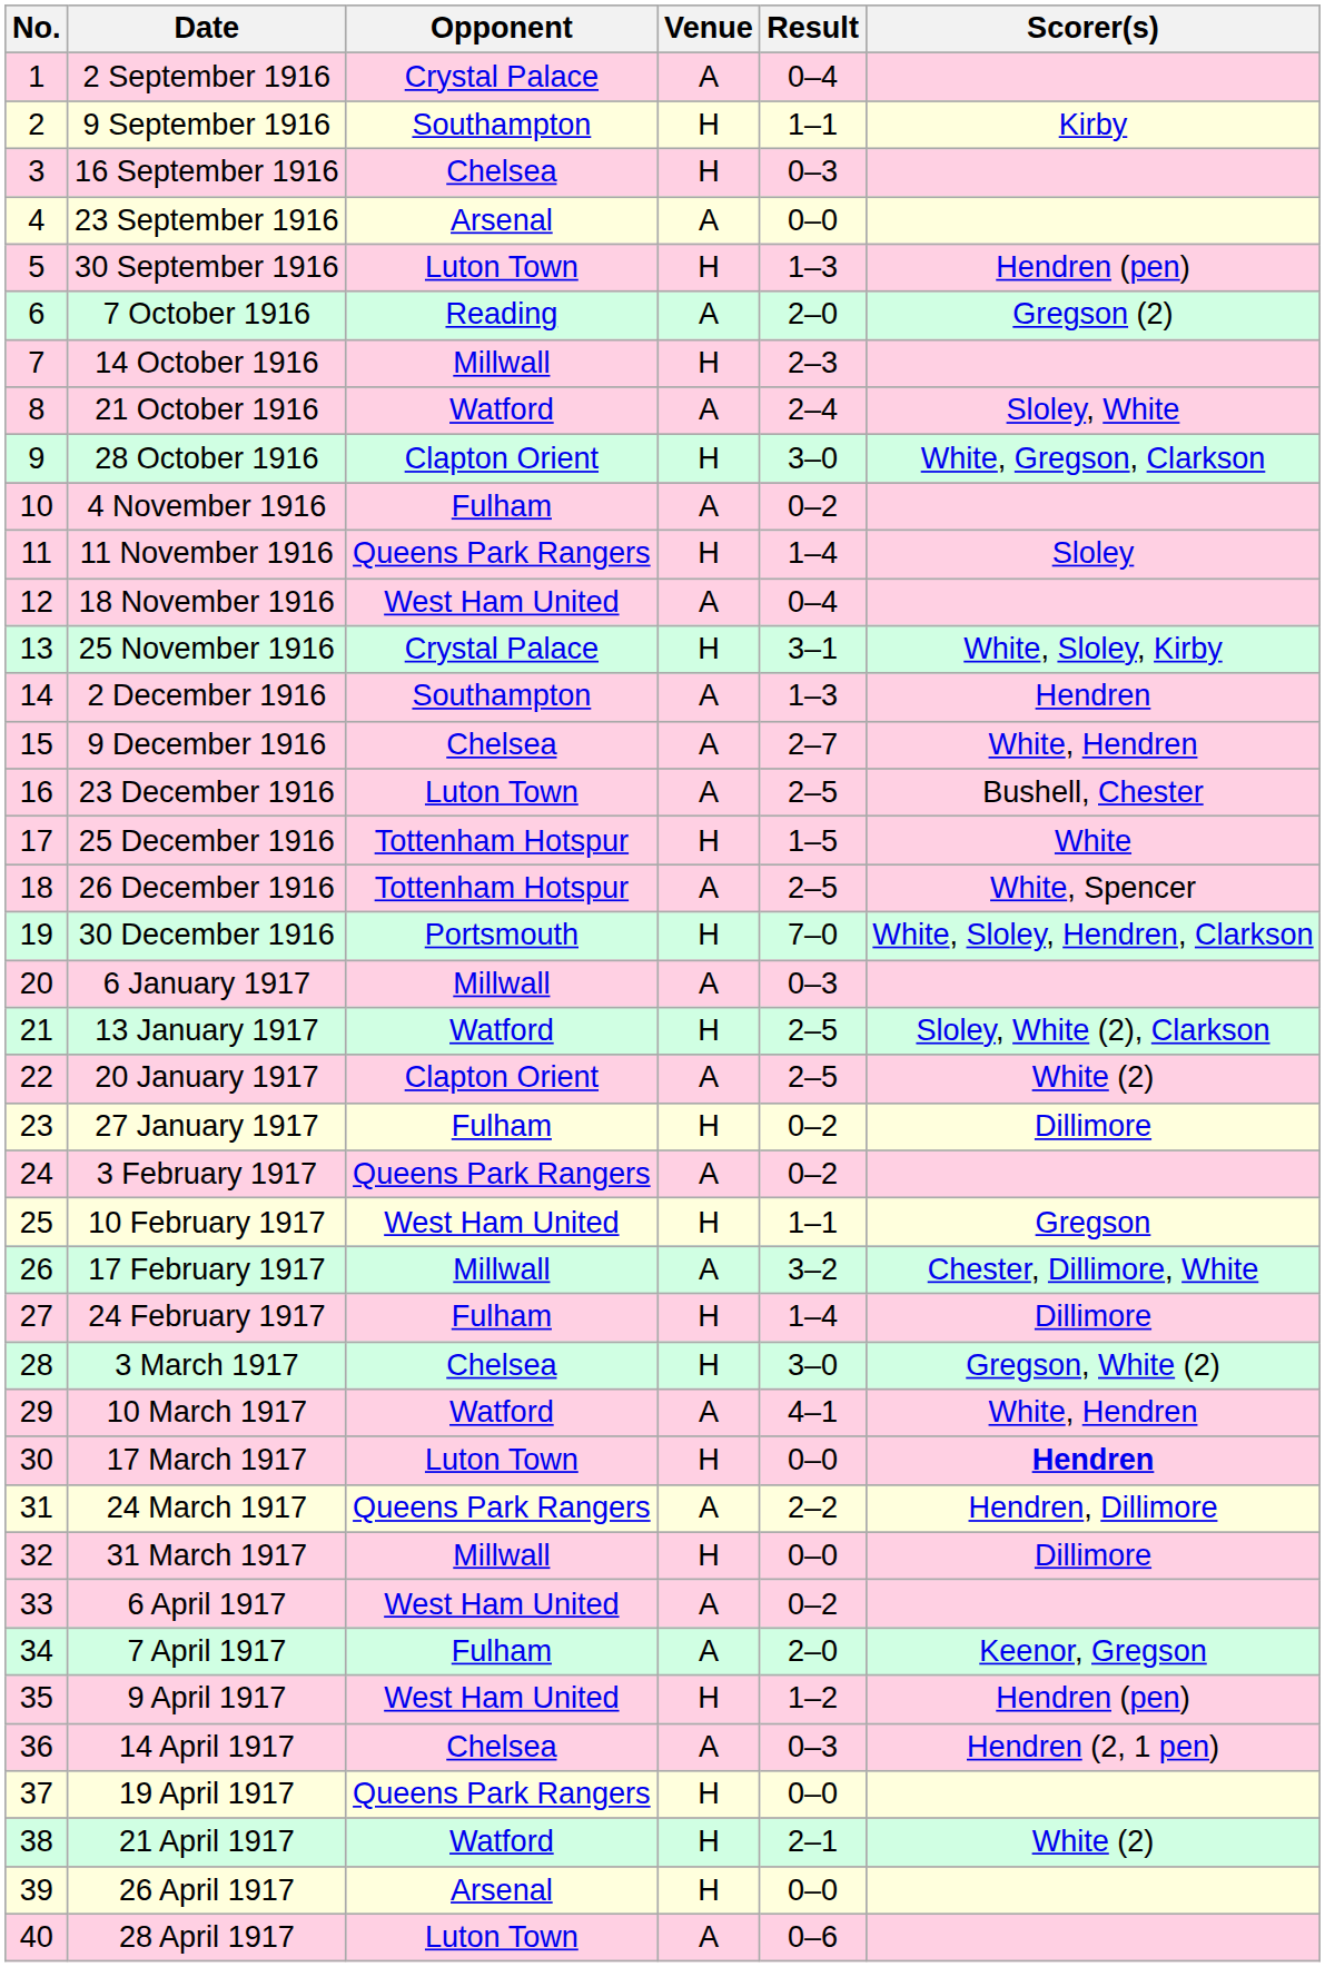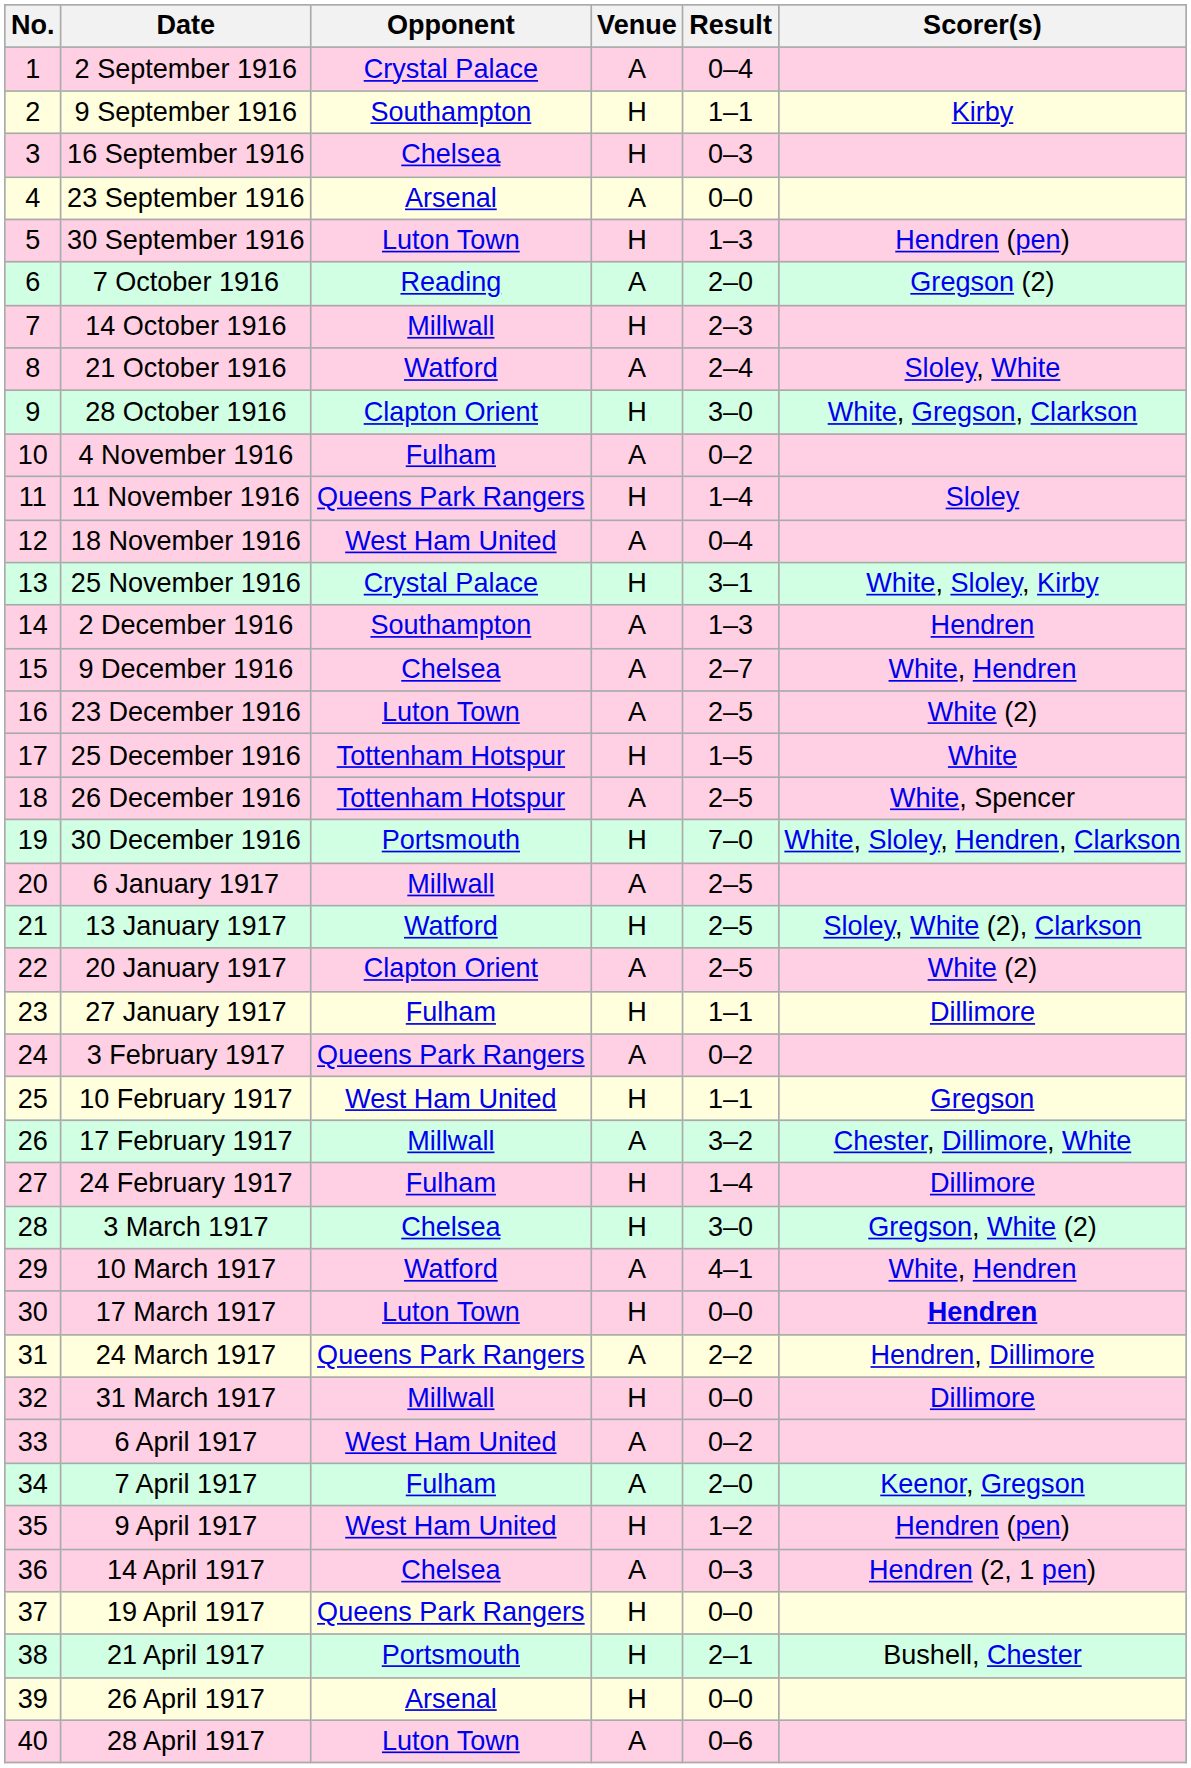 <table class="wikitable sortable" style="text-align:center;">
 <tr>
 <th>No.</th>
 <th>Date</th>
 <th>Opponent</th>
 <th>Venue</th>
 <th>Result</th>
 <th>Scorer(s)</th>
 </tr>
 <tr style="background:#ffd0e3;">
 <td>1</td>
 <td>2 September 1916</td>
 <td><a href='#'>Crystal Palace</a></td>
 <td>A</td>
 <td>0–4</td>
 <td></td>
 </tr>
 <tr style="background:#ffd;">
 <td>2</td>
 <td>9 September 1916</td>
 <td><a href='#'>Southampton</a></td>
 <td>H</td>
 <td>1–1</td>
 <td><a href='#'>Kirby</a></td>
 </tr>
 <tr style="background:#ffd0e3;">
 <td>3</td>
 <td>16 September 1916</td>
 <td><a href='#'>Chelsea</a></td>
 <td>H</td>
 <td>0–3</td>
 <td></td>
 </tr>
 <tr style="background:#ffd;">
 <td>4</td>
 <td>23 September 1916</td>
 <td><a href='#'>Arsenal</a></td>
 <td>A</td>
 <td>0–0</td>
 <td></td>
 </tr>
 <tr style="background:#ffd0e3;">
 <td>5</td>
 <td>30 September 1916</td>
 <td><a href='#'>Luton Town</a></td>
 <td>H</td>
 <td>1–3</td>
 <td><a href='#'>Hendren</a> (<a href='#'>pen</a>)</td>
 </tr>
 <tr style="background:#d0ffe3;">
 <td>6</td>
 <td>7 October 1916</td>
 <td><a href='#'>Reading</a></td>
 <td>A</td>
 <td>2–0</td>
 <td><a href='#'>Gregson</a> (2)</td>
 </tr>
 <tr style="background:#ffd0e3;">
 <td>7</td>
 <td>14 October 1916</td>
 <td><a href='#'>Millwall</a></td>
 <td>H</td>
 <td>2–3</td>
 <td></td>
 </tr>
 <tr style="background:#ffd0e3;">
 <td>8</td>
 <td>21 October 1916</td>
 <td><a href='#'>Watford</a></td>
 <td>A</td>
 <td>2–4</td>
 <td><a href='#'>Sloley</a>, <a href='#'>White</a></td>
 </tr>
 <tr style="background:#d0ffe3;">
 <td>9</td>
 <td>28 October 1916</td>
 <td><a href='#'>Clapton Orient</a></td>
 <td>H</td>
 <td>3–0</td>
 <td><a href='#'>White</a>, <a href='#'>Gregson</a>, <a href='#'>Clarkson</a></td>
 </tr>
 <tr style="background:#ffd0e3;">
 <td>10</td>
 <td>4 November 1916</td>
 <td><a href='#'>Fulham</a></td>
 <td>A</td>
 <td>0–2</td>
 <td></td>
 </tr>
 <tr style="background:#ffd0e3;">
 <td>11</td>
 <td>11 November 1916</td>
 <td><a href='#'>Queens Park Rangers</a></td>
 <td>H</td>
 <td>1–4</td>
 <td><a href='#'>Sloley</a></td>
 </tr>
 <tr style="background:#ffd0e3;">
 <td>12</td>
 <td>18 November 1916</td>
 <td><a href='#'>West Ham United</a></td>
 <td>A</td>
 <td>0–4</td>
 <td></td>
 </tr>
 <tr style="background:#d0ffe3;">
 <td>13</td>
 <td>25 November 1916</td>
 <td><a href='#'>Crystal Palace</a></td>
 <td>H</td>
 <td>3–1</td>
 <td><a href='#'>White</a>, <a href='#'>Sloley</a>, <a href='#'>Kirby</a></td>
 </tr>
 <tr style="background:#ffd0e3;">
 <td>14</td>
 <td>2 December 1916</td>
 <td><a href='#'>Southampton</a></td>
 <td>A</td>
 <td>1–3</td>
 <td><a href='#'>Hendren</a></td>
 </tr>
 <tr style="background:#ffd0e3;">
 <td>15</td>
 <td>9 December 1916</td>
 <td><a href='#'>Chelsea</a></td>
 <td>A</td>
 <td>2–7</td>
 <td><a href='#'>White</a>, <a href='#'>Hendren</a></td>
 </tr>
 <tr style="background:#ffd0e3;">
 <td>16</td>
 <td>23 December 1916</td>
 <td><a href='#'>Luton Town</a></td>
 <td>A</td>
 <td>2–5</td>
-<td>Bushell, <a href='#'>Chester</a></td>
+<td><a href='#'>White</a> (2)</td>
 </tr>
 <tr style="background:#ffd0e3;">
 <td>17</td>
 <td>25 December 1916</td>
 <td><a href='#'>Tottenham Hotspur</a></td>
 <td>H</td>
 <td>1–5</td>
 <td><a href='#'>White</a></td>
 </tr>
 <tr style="background:#ffd0e3;">
 <td>18</td>
 <td>26 December 1916</td>
 <td><a href='#'>Tottenham Hotspur</a></td>
 <td>A</td>
 <td>2–5</td>
 <td><a href='#'>White</a>, Spencer</td>
 </tr>
 <tr style="background:#d0ffe3;">
 <td>19</td>
 <td>30 December 1916</td>
 <td><a href='#'>Portsmouth</a></td>
 <td>H</td>
 <td>7–0</td>
 <td><a href='#'>White</a>, <a href='#'>Sloley</a>, <a href='#'>Hendren</a>, <a href='#'>Clarkson</a></td>
 </tr>
 <tr style="background:#ffd0e3;">
 <td>20</td>
 <td>6 January 1917</td>
 <td><a href='#'>Millwall</a></td>
 <td>A</td>
-<td>0–3</td>
+<td>2–5</td>
 <td></td>
 </tr>
 <tr style="background:#d0ffe3;">
 <td>21</td>
 <td>13 January 1917</td>
 <td><a href='#'>Watford</a></td>
 <td>H</td>
 <td>2–5</td>
 <td><a href='#'>Sloley</a>, <a href='#'>White</a> (2), <a href='#'>Clarkson</a></td>
 </tr>
 <tr style="background:#ffd0e3;">
 <td>22</td>
 <td>20 January 1917</td>
 <td><a href='#'>Clapton Orient</a></td>
 <td>A</td>
 <td>2–5</td>
 <td><a href='#'>White</a> (2)</td>
 </tr>
 <tr style="background:#ffd;">
 <td>23</td>
 <td>27 January 1917</td>
 <td><a href='#'>Fulham</a></td>
 <td>H</td>
-<td>0–2</td>
+<td>1–1</td>
 <td><a href='#'>Dillimore</a></td>
 </tr>
 <tr style="background:#ffd0e3;">
 <td>24</td>
 <td>3 February 1917</td>
 <td><a href='#'>Queens Park Rangers</a></td>
 <td>A</td>
 <td>0–2</td>
 <td></td>
 </tr>
 <tr style="background:#ffd;">
 <td>25</td>
 <td>10 February 1917</td>
 <td><a href='#'>West Ham United</a></td>
 <td>H</td>
 <td>1–1</td>
 <td><a href='#'>Gregson</a></td>
 </tr>
 <tr style="background:#d0ffe3;">
 <td>26</td>
 <td>17 February 1917</td>
 <td><a href='#'>Millwall</a></td>
 <td>A</td>
 <td>3–2</td>
 <td><a href='#'>Chester</a>, <a href='#'>Dillimore</a>, <a href='#'>White</a></td>
 </tr>
 <tr style="background:#ffd0e3;">
 <td>27</td>
 <td>24 February 1917</td>
 <td><a href='#'>Fulham</a></td>
 <td>H</td>
 <td>1–4</td>
 <td><a href='#'>Dillimore</a></td>
 </tr>
 <tr style="background:#d0ffe3;">
 <td>28</td>
 <td>3 March 1917</td>
 <td><a href='#'>Chelsea</a></td>
 <td>H</td>
 <td>3–0</td>
 <td><a href='#'>Gregson</a>, <a href='#'>White</a> (2)</td>
 </tr>
 <tr style="background:#ffd0e3;">
 <td>29</td>
 <td>10 March 1917</td>
 <td><a href='#'>Watford</a></td>
 <td>A</td>
 <td>4–1</td>
 <td><a href='#'>White</a>, <a href='#'>Hendren</a></td>
 </tr>
 <tr style="background:#ffd0e3;">
 <td>30</td>
 <td>17 March 1917</td>
 <td><a href='#'>Luton Town</a></td>
 <td>H</td>
 <td>0–0</td>
 <td><strong><a href='#'>Hendren</a></strong></td>
 </tr>
 <tr style="background:#ffd;">
 <td>31</td>
 <td>24 March 1917</td>
 <td><a href='#'>Queens Park Rangers</a></td>
 <td>A</td>
 <td>2–2</td>
 <td><a href='#'>Hendren</a>, <a href='#'>Dillimore</a></td>
 </tr>
 <tr style="background:#ffd0e3;">
 <td>32</td>
 <td>31 March 1917</td>
 <td><a href='#'>Millwall</a></td>
 <td>H</td>
 <td>0–0</td>
 <td><a href='#'>Dillimore</a></td>
 </tr>
 <tr style="background:#ffd0e3;">
 <td>33</td>
 <td>6 April 1917</td>
 <td><a href='#'>West Ham United</a></td>
 <td>A</td>
 <td>0–2</td>
 <td></td>
 </tr>
 <tr style="background:#d0ffe3;">
 <td>34</td>
 <td>7 April 1917</td>
 <td><a href='#'>Fulham</a></td>
 <td>A</td>
 <td>2–0</td>
 <td><a href='#'>Keenor</a>, <a href='#'>Gregson</a></td>
 </tr>
 <tr style="background:#ffd0e3;">
 <td>35</td>
 <td>9 April 1917</td>
 <td><a href='#'>West Ham United</a></td>
 <td>H</td>
 <td>1–2</td>
 <td><a href='#'>Hendren</a> (<a href='#'>pen</a>)</td>
 </tr>
 <tr style="background:#ffd0e3;">
 <td>36</td>
 <td>14 April 1917</td>
 <td><a href='#'>Chelsea</a></td>
 <td>A</td>
 <td>0–3</td>
 <td><a href='#'>Hendren</a> (2, 1 <a href='#'>pen</a>)</td>
 </tr>
 <tr style="background:#ffd;">
 <td>37</td>
 <td>19 April 1917</td>
 <td><a href='#'>Queens Park Rangers</a></td>
 <td>H</td>
 <td>0–0</td>
 <td></td>
 </tr>
 <tr style="background:#d0ffe3;">
 <td>38</td>
 <td>21 April 1917</td>
-<td><a href='#'>Watford</a></td>
+<td><a href='#'>Portsmouth</a></td>
 <td>H</td>
 <td>2–1</td>
-<td><a href='#'>White</a> (2)</td>
+<td>Bushell, <a href='#'>Chester</a></td>
 </tr>
 <tr style="background:#ffd;">
 <td>39</td>
 <td>26 April 1917</td>
 <td><a href='#'>Arsenal</a></td>
 <td>H</td>
 <td>0–0</td>
 <td></td>
 </tr>
 <tr style="background:#ffd0e3;">
 <td>40</td>
 <td>28 April 1917</td>
 <td><a href='#'>Luton Town</a></td>
 <td>A</td>
 <td>0–6</td>
 <td></td>
 </tr>
 </table>
